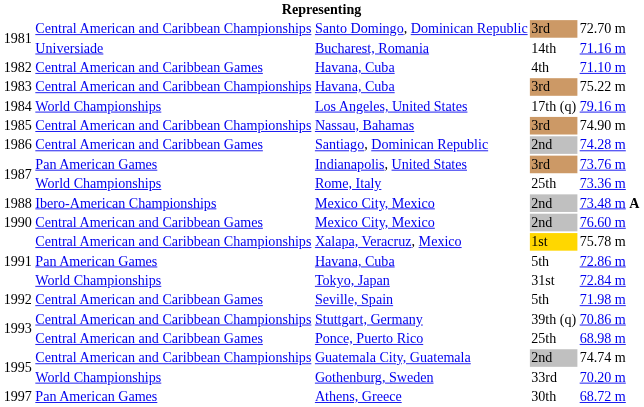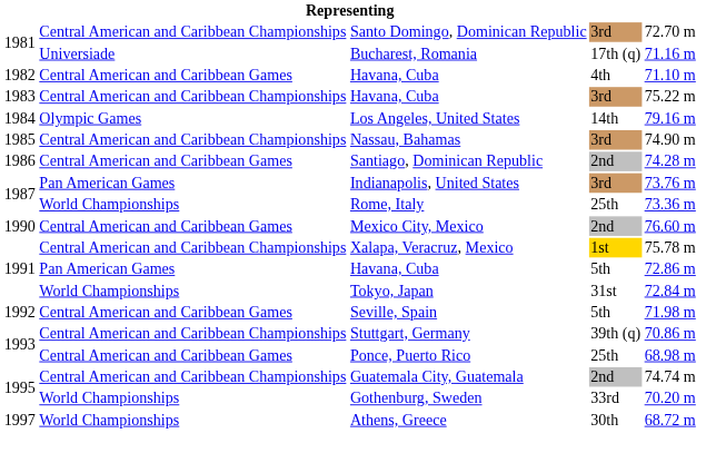 <table>
 <tr>
 <th colspan="5">Representing </th>
 </tr>
 <tr>
 <td rowspan=2>1981</td>
 <td><a href='#'>Central American and Caribbean Championships</a></td>
 <td><a href='#'>Santo Domingo</a>, <a href='#'>Dominican Republic</a></td>
 <td bgcolor="cc9966">3rd</td>
 <td>72.70 m</td>
 </tr>
 <tr>
 <td><a href='#'>Universiade</a></td>
 <td><a href='#'>Bucharest, Romania</a></td>
-<td>14th</td>
+<td>17th (q)</td>
 <td><a href='#'>71.16 m</a></td>
 </tr>
 <tr>
 <td>1982</td>
 <td><a href='#'>Central American and Caribbean Games</a></td>
 <td><a href='#'>Havana, Cuba</a></td>
 <td>4th</td>
 <td><a href='#'>71.10 m</a></td>
 </tr>
 <tr>
 <td>1983</td>
 <td><a href='#'>Central American and Caribbean Championships</a></td>
 <td><a href='#'>Havana, Cuba</a></td>
 <td bgcolor="cc9966">3rd</td>
 <td>75.22 m</td>
 </tr>
 <tr>
 <td>1984</td>
-<td><a href='#'>World Championships</a></td>
+<td><a href='#'>Olympic Games</a></td>
 <td><a href='#'>Los Angeles, United States</a></td>
-<td>17th (q)</td>
+<td>14th</td>
 <td><a href='#'>79.16 m</a></td>
 </tr>
 <tr>
 <td>1985</td>
 <td><a href='#'>Central American and Caribbean Championships</a></td>
 <td><a href='#'>Nassau, Bahamas</a></td>
 <td bgcolor="cc9966">3rd</td>
 <td>74.90 m</td>
 </tr>
 <tr>
 <td>1986</td>
 <td><a href='#'>Central American and Caribbean Games</a></td>
 <td><a href='#'>Santiago</a>, <a href='#'>Dominican Republic</a></td>
 <td bgcolor="silver">2nd</td>
 <td><a href='#'>74.28 m</a></td>
 </tr>
 <tr>
 <td rowspan=2>1987</td>
 <td><a href='#'>Pan American Games</a></td>
 <td><a href='#'>Indianapolis</a>, <a href='#'>United States</a></td>
 <td bgcolor="cc9966">3rd</td>
 <td><a href='#'>73.76 m</a></td>
 </tr>
 <tr>
 <td><a href='#'>World Championships</a></td>
 <td><a href='#'>Rome, Italy</a></td>
 <td>25th</td>
 <td><a href='#'>73.36 m</a></td>
-</tr>
-<tr>
-<td>1988</td>
-<td><a href='#'>Ibero-American Championships</a></td>
-<td><a href='#'>Mexico City, Mexico</a></td>
-<td bgcolor=silver>2nd</td>
-<td><a href='#'>73.48 m</a> <strong>A</strong></td>
 </tr>
 <tr>
 <td>1990</td>
 <td><a href='#'>Central American and Caribbean Games</a></td>
 <td><a href='#'>Mexico City, Mexico</a></td>
 <td bgcolor="silver">2nd</td>
 <td><a href='#'>76.60 m</a></td>
 </tr>
 <tr>
 <td rowspan=3>1991</td>
 <td><a href='#'>Central American and Caribbean Championships</a></td>
 <td><a href='#'>Xalapa, Veracruz</a>, <a href='#'>Mexico</a></td>
 <td bgcolor="gold">1st</td>
 <td>75.78 m</td>
 </tr>
 <tr>
 <td><a href='#'>Pan American Games</a></td>
 <td><a href='#'>Havana, Cuba</a></td>
 <td>5th</td>
 <td><a href='#'>72.86 m</a></td>
 </tr>
 <tr>
 <td><a href='#'>World Championships</a></td>
 <td><a href='#'>Tokyo, Japan</a></td>
 <td>31st</td>
 <td><a href='#'>72.84 m</a></td>
 </tr>
 <tr>
 <td>1992</td>
 <td><a href='#'>Central American and Caribbean Games</a></td>
 <td><a href='#'>Seville, Spain</a></td>
 <td>5th</td>
 <td><a href='#'>71.98 m</a></td>
 </tr>
 <tr>
 <td rowspan=2>1993</td>
 <td><a href='#'>Central American and Caribbean Championships</a></td>
 <td><a href='#'>Stuttgart, Germany</a></td>
 <td>39th (q)</td>
 <td><a href='#'>70.86 m</a></td>
 </tr>
 <tr>
 <td><a href='#'>Central American and Caribbean Games</a></td>
 <td><a href='#'>Ponce, Puerto Rico</a></td>
 <td>25th</td>
 <td><a href='#'>68.98 m</a></td>
 </tr>
 <tr>
 <td rowspan=2>1995</td>
 <td><a href='#'>Central American and Caribbean Championships</a></td>
 <td><a href='#'>Guatemala City, Guatemala</a></td>
 <td bgcolor="silver">2nd</td>
 <td>74.74 m</td>
 </tr>
 <tr>
 <td><a href='#'>World Championships</a></td>
 <td><a href='#'>Gothenburg, Sweden</a></td>
 <td>33rd</td>
 <td><a href='#'>70.20 m</a></td>
 </tr>
 <tr>
 <td>1997</td>
-<td><a href='#'>Pan American Games</a></td>
+<td><a href='#'>World Championships</a></td>
 <td><a href='#'>Athens, Greece</a></td>
 <td>30th</td>
 <td><a href='#'>68.72 m</a></td>
 </tr>
 </table>
